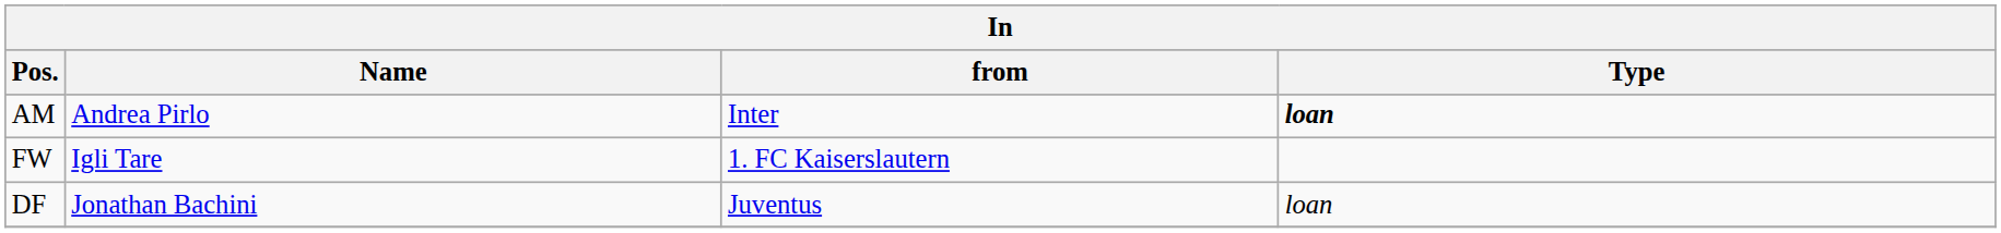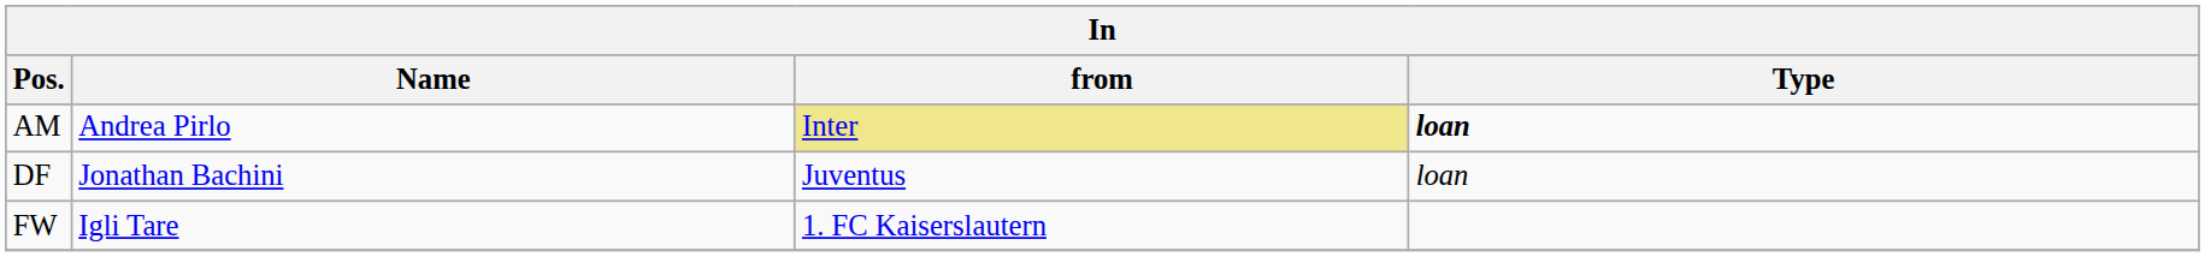 <table class="wikitable" style="font-size:90%;">
 <tr>
 <th colspan="4">In</th>
 </tr>
 <tr>
 <th width=3%>Pos.</th>
 <th width=33%>Name</th>
 <th width=28%>from</th>
 <th width=36%>Type</th>
 </tr>
 <tr>
 <td>AM</td>
 <td><a href='#'>Andrea Pirlo</a></td>
-<td><a href='#'>Inter</a></td>
+<td style="background: khaki;"><a href='#'>Inter</a></td>
 <td><strong><em>loan</em></strong></td>
+</tr>
+<tr>
+<td>DF</td>
+<td><a href='#'>Jonathan Bachini</a></td>
+<td><a href='#'>Juventus</a></td>
+<td><em>loan</em></td>
 </tr>
 <tr>
 <td>FW</td>
 <td><a href='#'>Igli Tare</a></td>
 <td><a href='#'>1. FC Kaiserslautern</a></td>
 <td></td>
 </tr>
 <tr>
-<td>DF</td>
-<td><a href='#'>Jonathan Bachini</a></td>
-<td><a href='#'>Juventus</a></td>
-<td><em>loan</em></td>
-</tr>
-<tr>
 </tr>
 </table>
